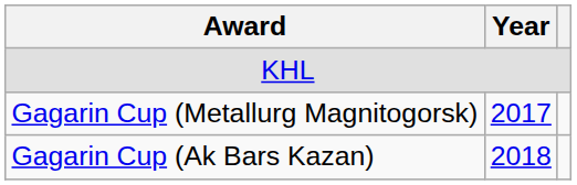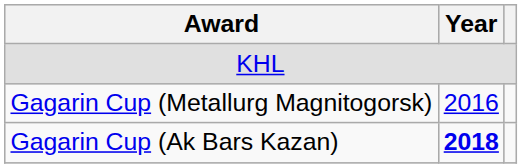 <table class="wikitable">
 <tr>
 <th>Award</th>
 <th>Year</th>
 <th></th>
 </tr>
 <tr ALIGN="center" bgcolor="#e0e0e0">
 <td colspan="3"><a href='#'>KHL</a></td>
 </tr>
 <tr>
 <td><a href='#'>Gagarin Cup</a> (Metallurg Magnitogorsk)</td>
-<td><a href='#'>2017</a></td>
+<td><a href='#'>2016</a></td>
 <td></td>
 </tr>
 <tr>
 <td><a href='#'>Gagarin Cup</a> (Ak Bars Kazan)</td>
-<td><a href='#'>2018</a></td>
+<td><strong><a href='#'>2018</a></strong></td>
 <td></td>
 </tr>
 </table>
